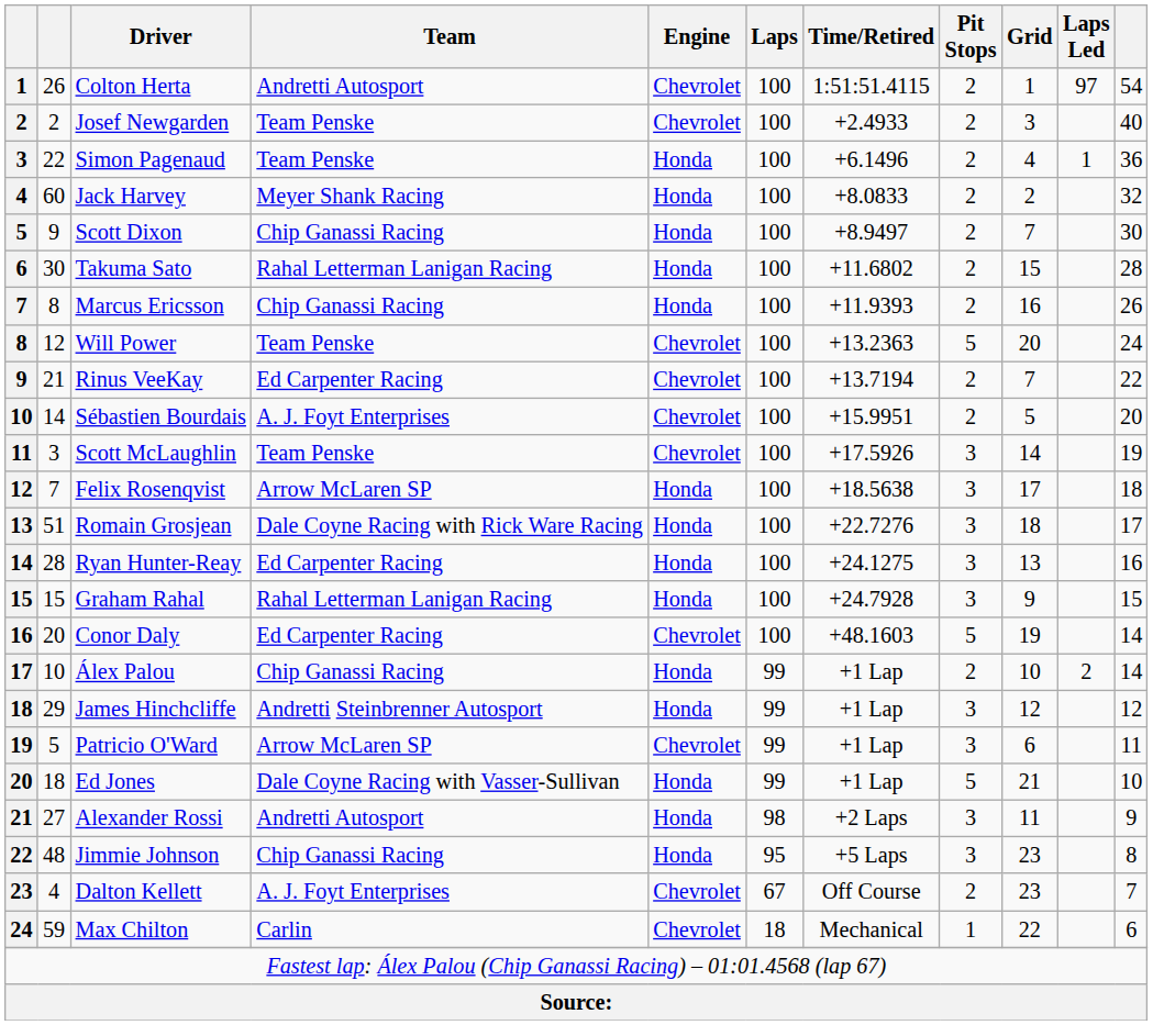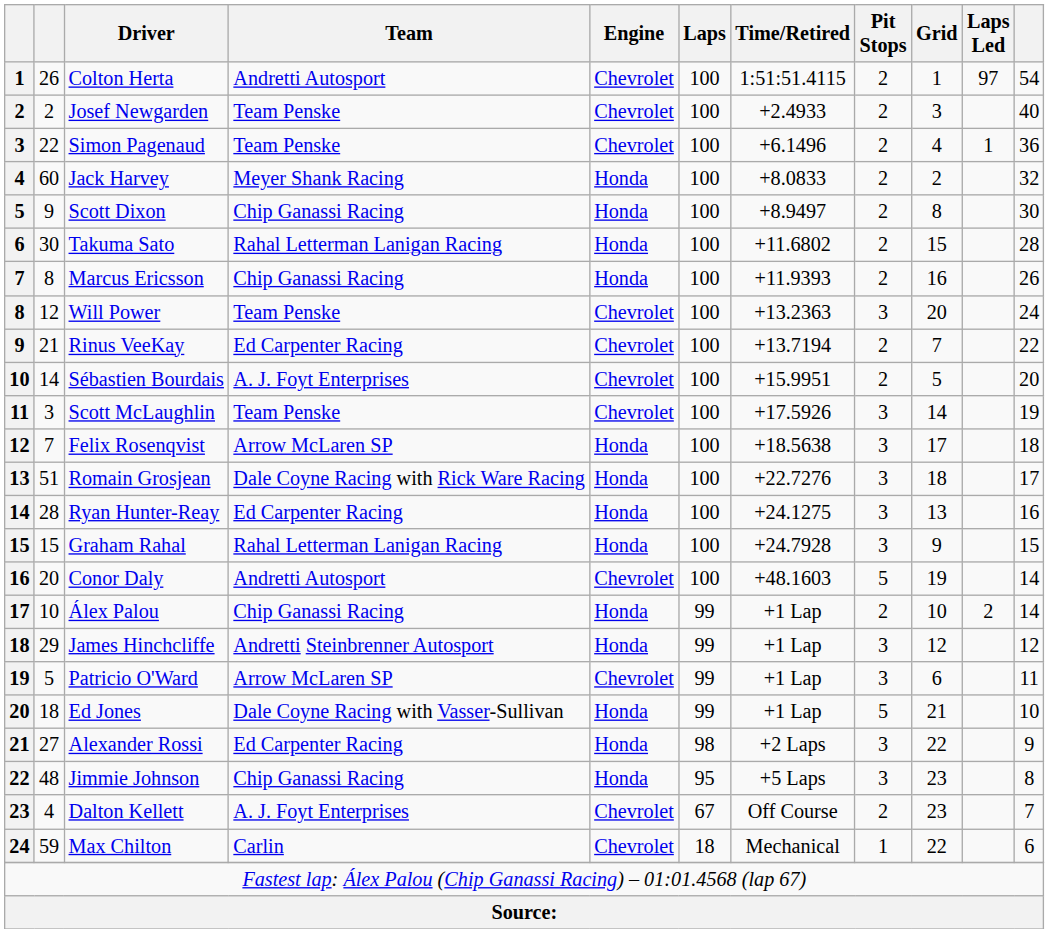 <table class="wikitable sortable" style="font-size:95%;">
 <tr>
 <th scope="col"></th>
 <th scope="col"></th>
 <th scope="col">Driver</th>
 <th scope="col">Team</th>
 <th scope="col">Engine</th>
 <th class="unsortable" scope="col">Laps</th>
 <th class="unsortable" scope="col">Time/Retired</th>
 <th scope="col">Pit<br>Stops</th>
 <th scope="col">Grid</th>
 <th scope="col">Laps<br>Led</th>
 <th scope="col"></th>
 </tr>
 <tr>
 <th>1</th>
 <td align="center">26</td>
 <td> <a href='#'>Colton Herta</a></td>
 <td><a href='#'>Andretti Autosport</a></td>
 <td><a href='#'>Chevrolet</a></td>
 <td align="center">100</td>
 <td align="center">1:51:51.4115</td>
 <td align="center">2</td>
 <td align="center">1</td>
 <td align="center">97</td>
 <td align="center">54</td>
 </tr>
 <tr>
 <th>2</th>
 <td align="center">2</td>
 <td> <a href='#'>Josef Newgarden</a> <strong></strong></td>
 <td><a href='#'>Team Penske</a></td>
 <td><a href='#'>Chevrolet</a></td>
 <td align="center">100</td>
 <td align="center">+2.4933</td>
 <td align="center">2</td>
 <td align="center">3</td>
 <td align="center"></td>
 <td align="center">40</td>
 </tr>
 <tr>
 <th>3</th>
 <td align="center">22</td>
 <td> <a href='#'>Simon Pagenaud</a></td>
 <td><a href='#'>Team Penske</a></td>
-<td><a href='#'>Honda</a></td>
+<td><a href='#'>Chevrolet</a></td>
 <td align="center">100</td>
 <td align="center">+6.1496</td>
 <td align="center">2</td>
 <td align="center">4</td>
 <td align="center">1</td>
 <td align="center">36</td>
 </tr>
 <tr>
 <th>4</th>
 <td align="center">60</td>
 <td> <a href='#'>Jack Harvey</a></td>
 <td><a href='#'>Meyer Shank Racing</a></td>
 <td><a href='#'>Honda</a></td>
 <td align="center">100</td>
 <td align="center">+8.0833</td>
 <td align="center">2</td>
 <td align="center">2</td>
 <td align="center"></td>
 <td align="center">32</td>
 </tr>
 <tr>
 <th>5</th>
 <td align="center">9</td>
 <td> <a href='#'>Scott Dixon</a></td>
 <td><a href='#'>Chip Ganassi Racing</a></td>
 <td><a href='#'>Honda</a></td>
 <td align="center">100</td>
 <td align="center">+8.9497</td>
 <td align="center">2</td>
-<td align="center">7</td>
+<td align="center">8</td>
 <td align="center"></td>
 <td align="center">30</td>
 </tr>
 <tr>
 <th>6</th>
 <td align="center">30</td>
 <td> <a href='#'>Takuma Sato</a></td>
 <td><a href='#'>Rahal Letterman Lanigan Racing</a></td>
 <td><a href='#'>Honda</a></td>
 <td align="center">100</td>
 <td align="center">+11.6802</td>
 <td align="center">2</td>
 <td align="center">15</td>
 <td align="center"></td>
 <td align="center">28</td>
 </tr>
 <tr>
 <th>7</th>
 <td align="center">8</td>
 <td> <a href='#'>Marcus Ericsson</a></td>
 <td><a href='#'>Chip Ganassi Racing</a></td>
 <td><a href='#'>Honda</a></td>
 <td align="center">100</td>
 <td align="center">+11.9393</td>
 <td align="center">2</td>
 <td align="center">16</td>
 <td align="center"></td>
 <td align="center">26</td>
 </tr>
 <tr>
 <th>8</th>
 <td align="center">12</td>
 <td> <a href='#'>Will Power</a> <strong></strong></td>
 <td><a href='#'>Team Penske</a></td>
 <td><a href='#'>Chevrolet</a></td>
 <td align="center">100</td>
 <td align="center">+13.2363</td>
-<td align="center">5</td>
+<td align="center">3</td>
 <td align="center">20</td>
 <td align="center"></td>
 <td align="center">24</td>
 </tr>
 <tr>
 <th>9</th>
 <td align="center">21</td>
 <td> <a href='#'>Rinus VeeKay</a></td>
 <td><a href='#'>Ed Carpenter Racing</a></td>
 <td><a href='#'>Chevrolet</a></td>
 <td align="center">100</td>
 <td align="center">+13.7194</td>
 <td align="center">2</td>
 <td align="center">7</td>
 <td align="center"></td>
 <td align="center">22</td>
 </tr>
 <tr>
 <th>10</th>
 <td align="center">14</td>
 <td> <a href='#'>Sébastien Bourdais</a> <strong></strong></td>
 <td><a href='#'>A. J. Foyt Enterprises</a></td>
 <td><a href='#'>Chevrolet</a></td>
 <td align="center">100</td>
 <td align="center">+15.9951</td>
 <td align="center">2</td>
 <td align="center">5</td>
 <td align="center"></td>
 <td align="center">20</td>
 </tr>
 <tr>
 <th>11</th>
 <td align="center">3</td>
 <td> <a href='#'>Scott McLaughlin</a> <strong></strong></td>
 <td><a href='#'>Team Penske</a></td>
 <td><a href='#'>Chevrolet</a></td>
 <td align="center">100</td>
 <td align="center">+17.5926</td>
 <td align="center">3</td>
 <td align="center">14</td>
 <td align="center"></td>
 <td align="center">19</td>
 </tr>
 <tr>
 <th>12</th>
 <td align="center">7</td>
 <td> <a href='#'>Felix Rosenqvist</a></td>
 <td><a href='#'>Arrow McLaren SP</a></td>
 <td><a href='#'>Honda</a></td>
 <td align="center">100</td>
 <td align="center">+18.5638</td>
 <td align="center">3</td>
 <td align="center">17</td>
 <td align="center"></td>
 <td align="center">18</td>
 </tr>
 <tr>
 <th>13</th>
 <td align="center">51</td>
 <td> <a href='#'>Romain Grosjean</a> <strong></strong></td>
 <td><a href='#'>Dale Coyne Racing</a> with <a href='#'>Rick Ware Racing</a></td>
 <td><a href='#'>Honda</a></td>
 <td align="center">100</td>
 <td align="center">+22.7276</td>
 <td align="center">3</td>
 <td align="center">18</td>
 <td align="center"></td>
 <td align="center">17</td>
 </tr>
 <tr>
 <th>14</th>
 <td align="center">28</td>
 <td> <a href='#'>Ryan Hunter-Reay</a></td>
 <td><a href='#'>Ed Carpenter Racing</a></td>
 <td><a href='#'>Honda</a></td>
 <td align="center">100</td>
 <td align="center">+24.1275</td>
 <td align="center">3</td>
 <td align="center">13</td>
 <td align="center"></td>
 <td align="center">16</td>
 </tr>
 <tr>
 <th>15</th>
 <td align="center">15</td>
 <td> <a href='#'>Graham Rahal</a> <strong></strong></td>
 <td><a href='#'>Rahal Letterman Lanigan Racing</a></td>
 <td><a href='#'>Honda</a></td>
 <td align="center">100</td>
 <td align="center">+24.7928</td>
 <td align="center">3</td>
 <td align="center">9</td>
 <td align="center"></td>
 <td align="center">15</td>
 </tr>
 <tr>
 <th>16</th>
 <td align="center">20</td>
 <td> <a href='#'>Conor Daly</a></td>
-<td><a href='#'>Ed Carpenter Racing</a></td>
+<td><a href='#'>Andretti Autosport</a></td>
 <td><a href='#'>Chevrolet</a></td>
 <td align="center">100</td>
 <td align="center">+48.1603</td>
 <td align="center">5</td>
 <td align="center">19</td>
 <td align="center"></td>
 <td align="center">14</td>
 </tr>
 <tr>
 <th>17</th>
 <td align="center">10</td>
 <td> <a href='#'>Álex Palou</a></td>
 <td><a href='#'>Chip Ganassi Racing</a></td>
 <td><a href='#'>Honda</a></td>
 <td align="center">99</td>
 <td align="center">+1 Lap</td>
 <td align="center">2</td>
 <td align="center">10</td>
 <td align="center">2</td>
 <td align="center">14</td>
 </tr>
 <tr>
 <th>18</th>
 <td align="center">29</td>
 <td> <a href='#'>James Hinchcliffe</a> <strong></strong></td>
 <td><a href='#'>Andretti</a> <a href='#'>Steinbrenner Autosport</a></td>
 <td><a href='#'>Honda</a></td>
 <td align="center">99</td>
 <td align="center">+1 Lap</td>
 <td align="center">3</td>
 <td align="center">12</td>
 <td align="center"></td>
 <td align="center">12</td>
 </tr>
 <tr>
 <th>19</th>
 <td align="center">5</td>
 <td> <a href='#'>Patricio O'Ward</a></td>
 <td><a href='#'>Arrow McLaren SP</a></td>
 <td><a href='#'>Chevrolet</a></td>
 <td align="center">99</td>
 <td align="center">+1 Lap</td>
 <td align="center">3</td>
 <td align="center">6</td>
 <td align="center"></td>
 <td align="center">11</td>
 </tr>
 <tr>
 <th>20</th>
 <td align="center">18</td>
 <td> <a href='#'>Ed Jones</a></td>
 <td><a href='#'>Dale Coyne Racing</a> with <a href='#'>Vasser</a>-Sullivan</td>
 <td><a href='#'>Honda</a></td>
 <td align="center">99</td>
 <td align="center">+1 Lap</td>
 <td align="center">5</td>
 <td align="center">21</td>
 <td align="center"></td>
 <td align="center">10</td>
 </tr>
 <tr>
 <th>21</th>
 <td align="center">27</td>
 <td> <a href='#'>Alexander Rossi</a></td>
-<td><a href='#'>Andretti Autosport</a></td>
+<td><a href='#'>Ed Carpenter Racing</a></td>
 <td><a href='#'>Honda</a></td>
 <td align="center">98</td>
 <td align="center">+2 Laps</td>
 <td align="center">3</td>
-<td align="center">11</td>
+<td align="center">22</td>
 <td align="center"></td>
 <td align="center">9</td>
 </tr>
 <tr>
 <th>22</th>
 <td align="center">48</td>
 <td> <a href='#'>Jimmie Johnson</a> <strong></strong></td>
 <td><a href='#'>Chip Ganassi Racing</a></td>
 <td><a href='#'>Honda</a></td>
 <td align="center">95</td>
 <td align="center">+5 Laps</td>
 <td align="center">3</td>
 <td align="center">23</td>
 <td align="center"></td>
 <td align="center">8</td>
 </tr>
 <tr>
 <th>23</th>
 <td align="center">4</td>
 <td> <a href='#'>Dalton Kellett</a></td>
 <td><a href='#'>A. J. Foyt Enterprises</a></td>
 <td><a href='#'>Chevrolet</a></td>
 <td align="center">67</td>
 <td align="center">Off Course</td>
 <td align="center">2</td>
 <td align="center">23</td>
 <td align="center"></td>
 <td align="center">7</td>
 </tr>
 <tr>
 <th>24</th>
 <td align="center">59</td>
 <td> <a href='#'>Max Chilton</a></td>
 <td><a href='#'>Carlin</a></td>
 <td><a href='#'>Chevrolet</a></td>
 <td align="center">18</td>
 <td align="center">Mechanical</td>
 <td align="center">1</td>
 <td align="center">22</td>
 <td align="center"></td>
 <td align="center">6</td>
 </tr>
 <tr>
 </tr>
 <tr class="sortbottom">
 <td colspan="11" style="text-align:center"><em><a href='#'>Fastest lap</a>:  <a href='#'>Álex Palou</a> (<a href='#'>Chip Ganassi Racing</a>) – 01:01.4568 (lap 67)</em></td>
 </tr>
 <tr class="sortbottom">
 <th colspan="11">Source:</th>
 </tr>
 </table>
